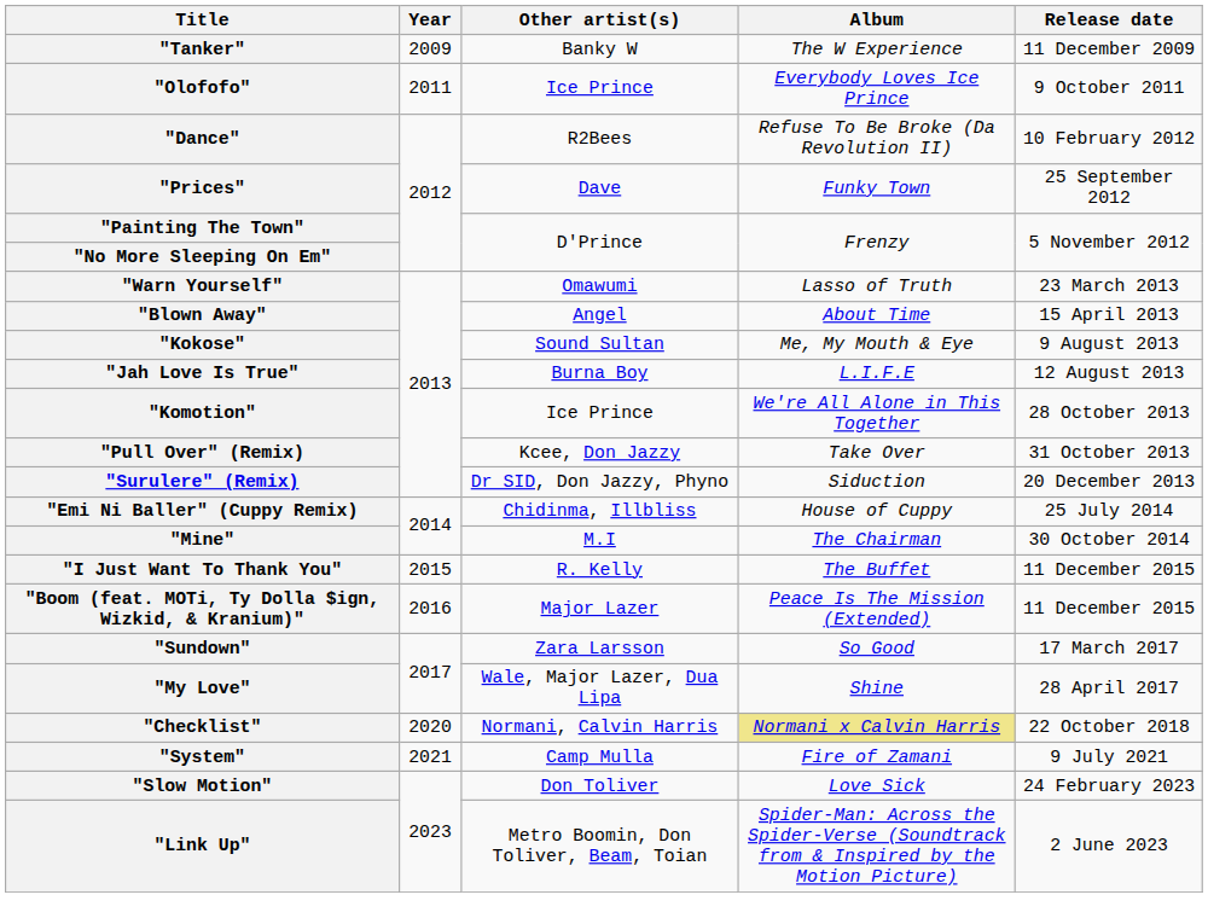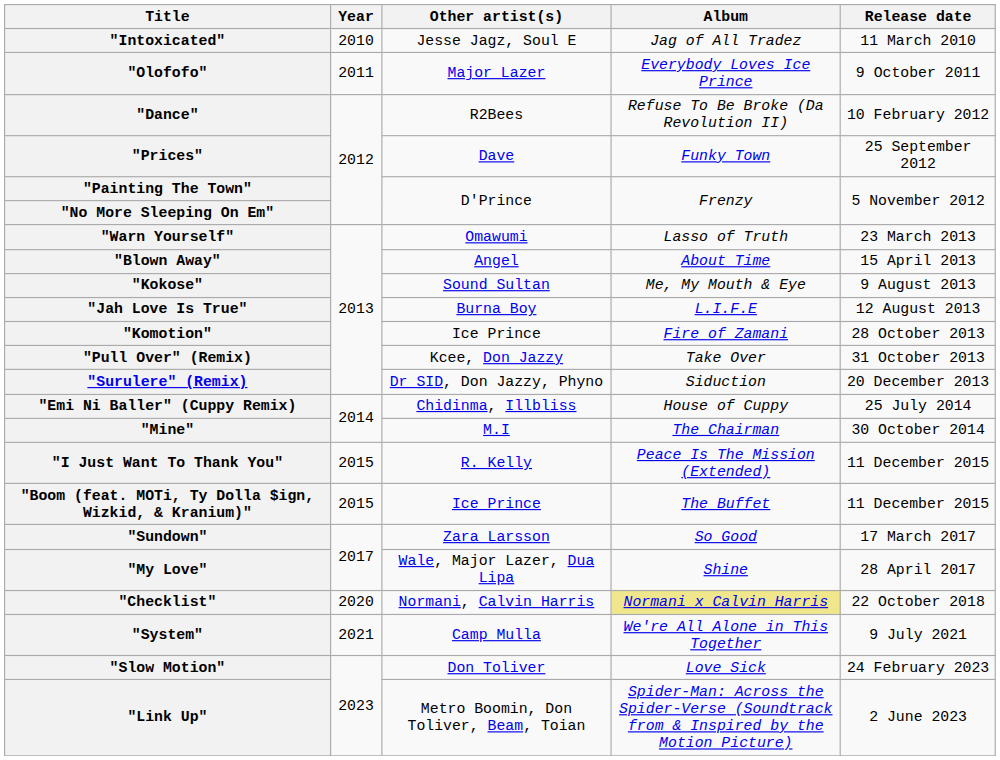 <table class="wikitable plainrowheaders" style="text-align:center;">
 <tr>
 <th scope="col" style="width:21.5em;">Title</th>
 <th scope="col" style="width:3em;">Year</th>
 <th scope="col" style="width:15em;">Other artist(s)</th>
 <th scope="col" style="width:15em;">Album</th>
 <th scope="col" style="width:10em;">Release date</th>
 </tr>
 <tr>
-<th scope="row">"Tanker"</th>
-<td>2009</td>
-<td>Banky W</td>
-<td><em>The W Experience</em></td>
-<td>11 December 2009</td>
+<th scope="row">"Intoxicated"</th>
+<td>2010</td>
+<td>Jesse Jagz, Soul E</td>
+<td><em>Jag of All Tradez</em></td>
+<td>11 March 2010</td>
 </tr>
 <tr>
 <th scope="row">"Olofofo"</th>
 <td>2011</td>
-<td><a href='#'>Ice Prince</a></td>
+<td><a href='#'>Major Lazer</a></td>
 <td><em><a href='#'>Everybody Loves Ice Prince</a></em></td>
 <td>9 October 2011</td>
 </tr>
 <tr>
 <th scope="row">"Dance"</th>
 <td rowspan="4">2012</td>
 <td>R2Bees</td>
 <td><em>Refuse To Be Broke (Da Revolution II)</em></td>
 <td>10 February 2012</td>
 </tr>
 <tr>
 <th scope="row">"Prices"</th>
 <td><a href='#'>Dave</a></td>
 <td><em><a href='#'>Funky Town</a></em></td>
 <td>25 September 2012</td>
 </tr>
 <tr>
 <th scope="row">"Painting The Town"</th>
 <td rowspan="2">D'Prince</td>
 <td rowspan="2"><em>Frenzy</em></td>
 <td rowspan="2">5 November 2012</td>
 </tr>
 <tr>
 <th scope="row">"No More Sleeping On Em"</th>
 </tr>
 <tr>
 <th scope="row">"Warn Yourself"</th>
 <td rowspan="7">2013</td>
 <td><a href='#'>Omawumi</a></td>
 <td><em>Lasso of Truth</em></td>
 <td>23 March 2013</td>
 </tr>
 <tr>
 <th scope="row">"Blown Away"</th>
 <td><a href='#'>Angel</a></td>
 <td><em><a href='#'>About Time</a></em></td>
 <td>15 April 2013</td>
 </tr>
 <tr>
 <th scope="row">"Kokose"</th>
 <td><a href='#'>Sound Sultan</a></td>
 <td><em>Me, My Mouth & Eye</em></td>
 <td>9 August 2013</td>
 </tr>
 <tr>
 <th scope="row">"Jah Love Is True"</th>
 <td><a href='#'>Burna Boy</a></td>
 <td><em><a href='#'>L.I.F.E</a></em></td>
 <td>12 August 2013</td>
 </tr>
 <tr>
 <th scope="row">"Komotion"</th>
 <td>Ice Prince</td>
-<td><em><a href='#'>We're All Alone in This Together</a></em></td>
+<td><em><a href='#'>Fire of Zamani</a></em></td>
 <td>28 October 2013</td>
 </tr>
 <tr>
 <th scope="row">"Pull Over" (Remix)</th>
 <td>Kcee, <a href='#'>Don Jazzy</a></td>
 <td><em>Take Over</em></td>
 <td>31 October 2013</td>
 </tr>
 <tr>
 <th scope="row"><a href='#'>"Surulere" (Remix)</a></th>
 <td><a href='#'>Dr SID</a>, Don Jazzy, Phyno</td>
 <td><em>Siduction</em></td>
 <td>20 December 2013</td>
 </tr>
 <tr>
 <th scope="row">"Emi Ni Baller" (Cuppy Remix)</th>
 <td rowspan="2">2014</td>
 <td><a href='#'>Chidinma</a>, <a href='#'>Illbliss</a></td>
 <td><em>House of Cuppy</em></td>
 <td>25 July 2014</td>
 </tr>
 <tr>
 <th scope="row">"Mine"</th>
 <td><a href='#'>M.I</a></td>
 <td><em><a href='#'>The Chairman</a></em></td>
 <td>30 October 2014</td>
 </tr>
 <tr>
 <th scope="row">"I Just Want To Thank You"</th>
 <td>2015</td>
 <td><a href='#'>R. Kelly</a></td>
-<td><em><a href='#'>The Buffet</a></em></td>
+<td><em><a href='#'>Peace Is The Mission (Extended)</a></em></td>
 <td>11 December 2015</td>
 </tr>
 <tr>
 <th scope="row">"Boom (feat. MOTi, Ty Dolla $ign, Wizkid, & Kranium)"</th>
-<td>2016</td>
-<td><a href='#'>Major Lazer</a></td>
-<td><em><a href='#'>Peace Is The Mission (Extended)</a></em></td>
+<td>2015</td>
+<td><a href='#'>Ice Prince</a></td>
+<td><em><a href='#'>The Buffet</a></em></td>
 <td>11 December 2015</td>
 </tr>
 <tr>
 <th scope="row">"Sundown"</th>
 <td rowspan="2">2017</td>
 <td><a href='#'>Zara Larsson</a></td>
 <td><em><a href='#'>So Good</a></em></td>
 <td>17 March 2017</td>
 </tr>
 <tr>
 <th scope="row">"My Love"</th>
 <td><a href='#'>Wale</a>, Major Lazer, <a href='#'>Dua Lipa</a></td>
 <td><em><a href='#'>Shine</a></em></td>
 <td>28 April 2017</td>
 </tr>
 <tr>
 <th scope="row">"Checklist"</th>
 <td>2020</td>
 <td><a href='#'>Normani</a>, <a href='#'>Calvin Harris</a></td>
 <td style="background: khaki;"><em><a href='#'>Normani x Calvin Harris</a></em></td>
 <td>22 October 2018</td>
 </tr>
 <tr>
 <th scope="row">"System"</th>
 <td>2021</td>
 <td><a href='#'>Camp Mulla</a></td>
-<td><em><a href='#'>Fire of Zamani</a></em></td>
+<td><em><a href='#'>We're All Alone in This Together</a></em></td>
 <td>9 July 2021</td>
 </tr>
 <tr>
 <th scope="row">"Slow Motion"</th>
 <td rowspan="2">2023</td>
 <td><a href='#'>Don Toliver</a></td>
 <td><em><a href='#'>Love Sick</a></em></td>
 <td>24 February 2023</td>
 </tr>
 <tr>
 <th scope="row">"Link Up"</th>
 <td>Metro Boomin, Don Toliver, <a href='#'>Beam</a>, Toian</td>
 <td><em><a href='#'>Spider-Man: Across the Spider-Verse (Soundtrack from & Inspired by the Motion Picture)</a></em></td>
 <td>2 June 2023</td>
 </tr>
 </table>
